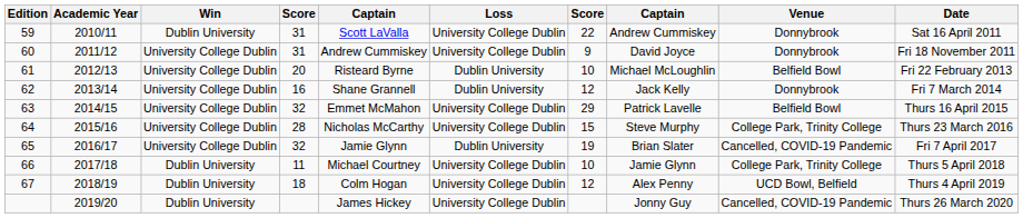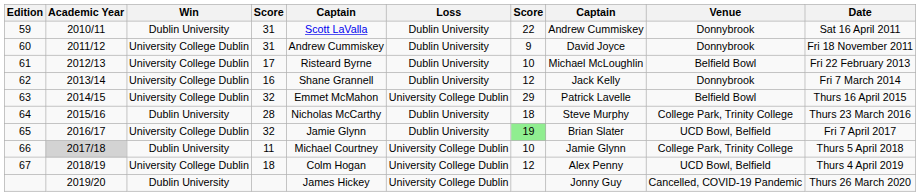 <table class="wikitable">
 <tr>
 <th>Edition</th>
 <th>Academic Year</th>
 <th>Win</th>
 <th>Score</th>
 <th>Captain</th>
 <th>Loss</th>
 <th>Score</th>
 <th>Captain</th>
 <th>Venue</th>
 <th>Date</th>
 </tr>
 <tr align="center">
 <td>59</td>
 <td>2010/11</td>
 <td>Dublin University</td>
 <td>31</td>
 <td><a href='#'>Scott LaValla</a></td>
-<td>University College Dublin</td>
+<td>Dublin University</td>
 <td>22</td>
 <td>Andrew Cummiskey</td>
 <td>Donnybrook</td>
 <td>Sat 16 April 2011</td>
 </tr>
 <tr align="center">
 <td>60</td>
 <td>2011/12</td>
 <td>University College Dublin</td>
 <td>31</td>
 <td>Andrew Cummiskey</td>
-<td>University College Dublin</td>
+<td>Dublin University</td>
 <td>9</td>
 <td>David Joyce</td>
 <td>Donnybrook</td>
 <td>Fri 18 November 2011</td>
 </tr>
 <tr align="center">
 <td>61</td>
 <td>2012/13</td>
 <td>University College Dublin</td>
-<td>20</td>
+<td>17</td>
 <td>Risteard Byrne</td>
 <td>Dublin University</td>
 <td>10</td>
 <td>Michael McLoughlin</td>
 <td>Belfield Bowl</td>
 <td>Fri 22 February 2013</td>
 </tr>
 <tr align="center">
 <td>62</td>
 <td>2013/14</td>
 <td>University College Dublin</td>
 <td>16</td>
 <td>Shane Grannell</td>
 <td>Dublin University</td>
 <td>12</td>
 <td>Jack Kelly</td>
 <td>Donnybrook</td>
 <td>Fri 7 March 2014</td>
 </tr>
 <tr align="center">
 <td>63</td>
 <td>2014/15</td>
 <td>University College Dublin</td>
 <td>32</td>
 <td>Emmet McMahon</td>
 <td>University College Dublin</td>
 <td>29</td>
 <td>Patrick Lavelle</td>
 <td>Belfield Bowl</td>
 <td>Thurs 16 April 2015</td>
 </tr>
 <tr align="center">
 <td>64</td>
 <td>2015/16</td>
-<td>University College Dublin</td>
+<td>Dublin University</td>
 <td>28</td>
 <td>Nicholas McCarthy</td>
-<td>University College Dublin</td>
-<td>15</td>
+<td>Dublin University</td>
+<td>18</td>
 <td>Steve Murphy</td>
 <td>College Park, Trinity College</td>
 <td>Thurs 23 March 2016</td>
 </tr>
 <tr align="center">
 <td>65</td>
 <td>2016/17</td>
 <td>University College Dublin</td>
 <td>32</td>
 <td>Jamie Glynn</td>
 <td>Dublin University</td>
-<td>19</td>
+<td style="background: lightgreen;">19</td>
 <td>Brian Slater</td>
-<td>Cancelled, COVID-19 Pandemic</td>
+<td>UCD Bowl, Belfield</td>
 <td>Fri 7 April 2017</td>
 </tr>
 <tr align="center">
 <td>66</td>
-<td>2017/18</td>
+<td style="background: lightgrey;">2017/18</td>
 <td>Dublin University</td>
 <td>11</td>
 <td>Michael Courtney</td>
 <td>University College Dublin</td>
 <td>10</td>
 <td>Jamie Glynn</td>
 <td>College Park, Trinity College</td>
 <td>Thurs 5 April 2018</td>
 </tr>
 <tr align="center">
 <td>67</td>
 <td>2018/19</td>
-<td>Dublin University</td>
+<td>University College Dublin</td>
 <td>18</td>
 <td>Colm Hogan</td>
 <td>University College Dublin</td>
 <td>12</td>
 <td>Alex Penny</td>
 <td>UCD Bowl, Belfield</td>
 <td>Thurs 4 April 2019</td>
 </tr>
 <tr align="center">
 <td></td>
 <td>2019/20</td>
 <td>Dublin University</td>
 <td></td>
 <td>James Hickey</td>
 <td>University College Dublin</td>
 <td></td>
 <td>Jonny Guy</td>
 <td>Cancelled, COVID-19 Pandemic</td>
 <td>Thurs 26 March 2020</td>
 </tr>
 </table>
